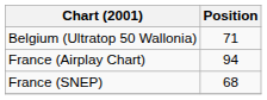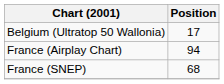 <table class="wikitable sortable plainrowheaders">
 <tr>
 <th>Chart (2001)</th>
 <th>Position</th>
 </tr>
 <tr>
 <td>Belgium (Ultratop 50 Wallonia)</td>
-<td align="center">71</td>
+<td align="center">17</td>
 </tr>
 <tr>
 <td>France (Airplay Chart)</td>
 <td align="center">94</td>
 </tr>
 <tr>
 <td>France (SNEP)</td>
 <td align="center">68</td>
 </tr>
 <tr>
 </tr>
 </table>
